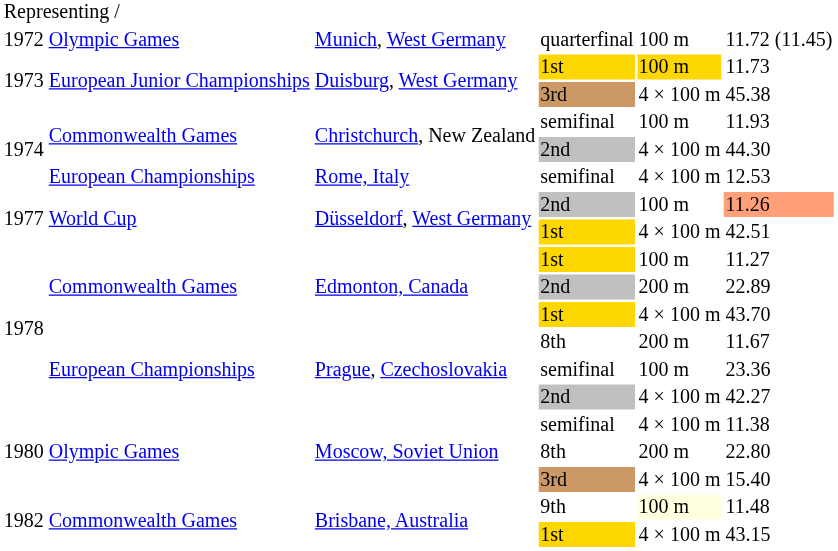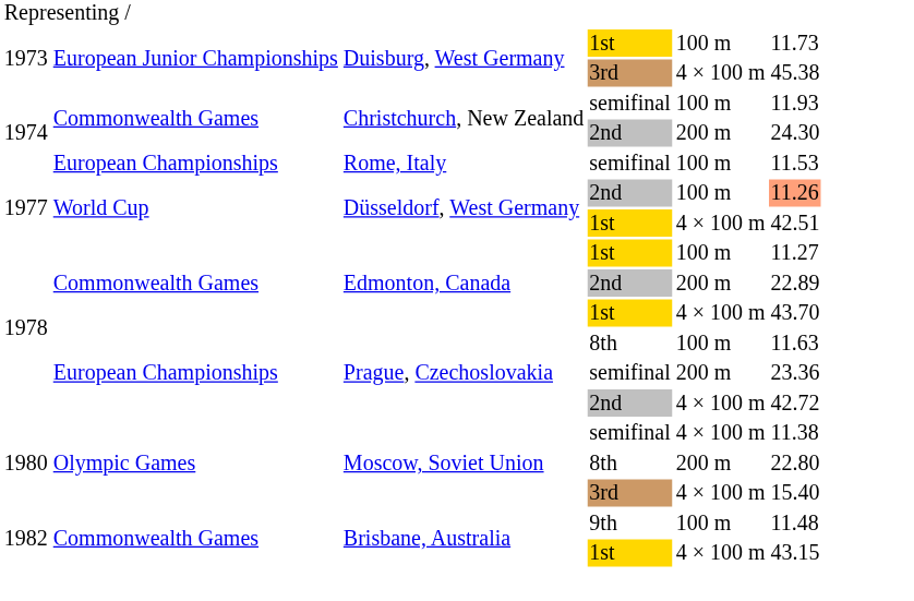 <table>
 <tr>
 <td colspan="6">Representing  / </td>
-</tr>
-<tr>
-<td>1972</td>
-<td><a href='#'>Olympic Games</a></td>
-<td><a href='#'>Munich</a>, <a href='#'>West Germany</a></td>
-<td>quarterfinal</td>
-<td>100 m</td>
-<td>11.72 (11.45)</td>
 </tr>
 <tr>
 <td rowspan=2>1973</td>
 <td rowspan=2><a href='#'>European Junior Championships</a></td>
 <td rowspan=2><a href='#'>Duisburg</a>, <a href='#'>West Germany</a></td>
 <td bgcolor="gold">1st</td>
-<td style="background: gold;">100 m</td>
+<td>100 m</td>
 <td>11.73</td>
 </tr>
 <tr>
 <td bgcolor="cc9966">3rd</td>
 <td>4 × 100 m</td>
 <td>45.38</td>
 </tr>
 <tr>
 <td rowspan=3>1974</td>
 <td rowspan=2><a href='#'>Commonwealth Games</a></td>
 <td rowspan=2><a href='#'>Christchurch</a>, New Zealand</td>
 <td>semifinal</td>
 <td>100 m</td>
 <td>11.93</td>
 </tr>
 <tr>
 <td bgcolor="silver">2nd</td>
-<td>4 × 100 m</td>
-<td>44.30</td>
+<td>200 m</td>
+<td>24.30</td>
 </tr>
 <tr>
 <td><a href='#'>European Championships</a></td>
 <td><a href='#'>Rome, Italy</a></td>
 <td>semifinal</td>
-<td>4 × 100 m</td>
-<td>12.53</td>
+<td>100 m</td>
+<td>11.53</td>
 </tr>
 <tr>
 <td rowspan=2>1977</td>
 <td rowspan=2><a href='#'>World Cup</a></td>
 <td rowspan=2><a href='#'>Düsseldorf</a>, <a href='#'>West Germany</a></td>
 <td bgcolor="silver">2nd</td>
 <td>100 m</td>
 <td style="background: lightsalmon;">11.26</td>
 </tr>
 <tr>
 <td bgcolor="gold">1st</td>
 <td>4 × 100 m</td>
 <td>42.51</td>
 </tr>
 <tr>
 <td rowspan=6>1978</td>
 <td rowspan=3><a href='#'>Commonwealth Games</a></td>
 <td rowspan=3><a href='#'>Edmonton, Canada</a></td>
 <td bgcolor="gold">1st</td>
 <td>100 m</td>
 <td>11.27</td>
 </tr>
 <tr>
 <td bgcolor="silver">2nd</td>
 <td>200 m</td>
 <td>22.89</td>
 </tr>
 <tr>
 <td bgcolor="gold">1st</td>
 <td>4 × 100 m</td>
 <td>43.70</td>
 </tr>
 <tr>
 <td rowspan=3><a href='#'>European Championships</a></td>
 <td rowspan=3><a href='#'>Prague</a>, <a href='#'>Czechoslovakia</a></td>
 <td>8th</td>
-<td>200 m</td>
-<td>11.67</td>
+<td>100 m</td>
+<td>11.63</td>
 </tr>
 <tr>
 <td>semifinal</td>
-<td>100 m</td>
+<td>200 m</td>
 <td>23.36</td>
 </tr>
 <tr>
 <td bgcolor="silver">2nd</td>
 <td>4 × 100 m</td>
-<td>42.27</td>
+<td>42.72</td>
 </tr>
 <tr>
 <td rowspan=3>1980</td>
 <td rowspan=3><a href='#'>Olympic Games</a></td>
 <td rowspan=3><a href='#'>Moscow, Soviet Union</a></td>
 <td>semifinal</td>
 <td>4 × 100 m</td>
 <td>11.38</td>
 </tr>
 <tr>
 <td>8th</td>
 <td>200 m</td>
 <td>22.80</td>
 </tr>
 <tr>
 <td bgcolor="cc9966">3rd</td>
 <td>4 × 100 m</td>
 <td>15.40</td>
 </tr>
 <tr>
 <td rowspan=2>1982</td>
 <td rowspan=2><a href='#'>Commonwealth Games</a></td>
 <td rowspan=2><a href='#'>Brisbane, Australia</a></td>
 <td>9th</td>
-<td style="background: lightyellow;">100 m</td>
+<td>100 m</td>
 <td>11.48</td>
 </tr>
 <tr>
 <td bgcolor="gold">1st</td>
 <td>4 × 100 m</td>
 <td>43.15</td>
 </tr>
 </table>
